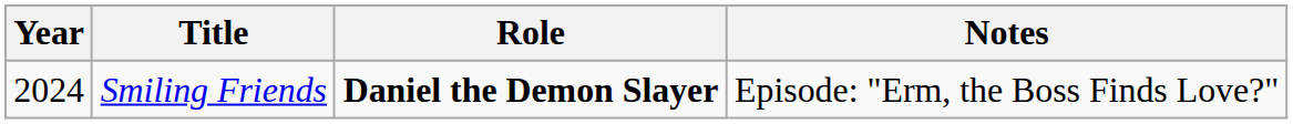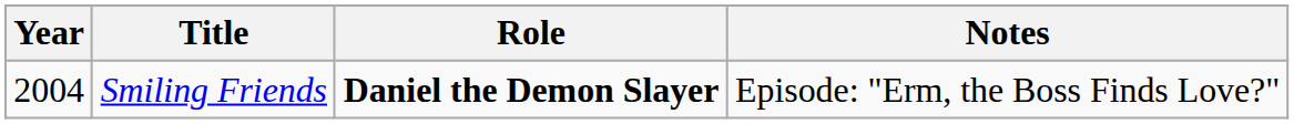 <table class="wikitable sortable">
 <tr>
 <th>Year</th>
 <th>Title</th>
 <th>Role</th>
 <th>Notes</th>
 </tr>
 <tr>
-<td>2024</td>
+<td>2004</td>
 <td><em><a href='#'>Smiling Friends</a></em></td>
 <td><strong>Daniel the Demon Slayer</strong></td>
 <td>Episode: "Erm, the Boss Finds Love?"</td>
 </tr>
 </table>
